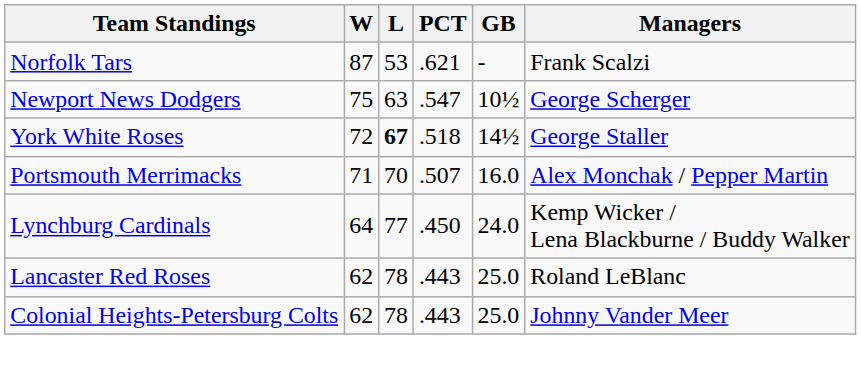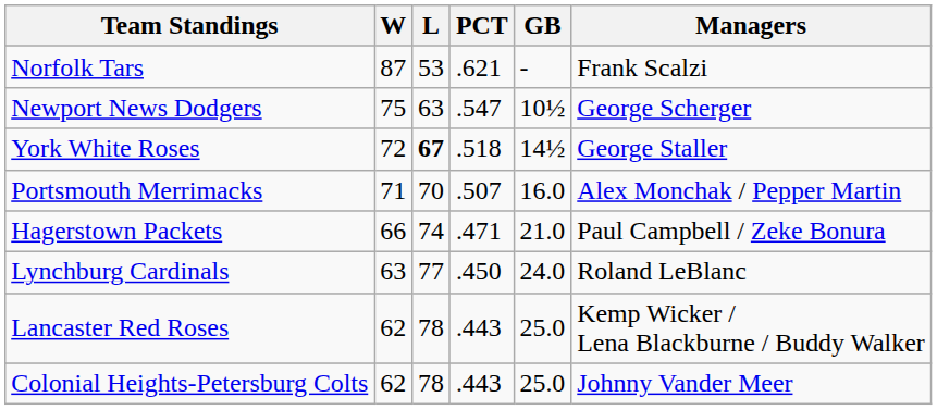 <table class="wikitable">
 <tr>
 <th>Team Standings</th>
 <th>W</th>
 <th>L</th>
 <th>PCT</th>
 <th>GB</th>
 <th>Managers</th>
 </tr>
 <tr>
 <td><a href='#'>Norfolk Tars</a></td>
 <td>87</td>
 <td>53</td>
 <td>.621</td>
 <td>-</td>
 <td>Frank Scalzi</td>
 </tr>
 <tr>
 <td><a href='#'>Newport News Dodgers</a></td>
 <td>75</td>
 <td>63</td>
 <td>.547</td>
 <td>10½</td>
 <td><a href='#'>George Scherger</a></td>
 </tr>
 <tr>
 <td><a href='#'>York White Roses</a></td>
 <td>72</td>
 <td><strong>67</strong></td>
 <td>.518</td>
 <td>14½</td>
 <td><a href='#'>George Staller</a></td>
 </tr>
 <tr>
 <td><a href='#'>Portsmouth Merrimacks</a></td>
 <td>71</td>
 <td>70</td>
 <td>.507</td>
 <td>16.0</td>
 <td><a href='#'>Alex Monchak</a> / <a href='#'>Pepper Martin</a></td>
 </tr>
 <tr>
+<td><a href='#'>Hagerstown Packets</a></td>
+<td>66</td>
+<td>74</td>
+<td>.471</td>
+<td>21.0</td>
+<td>Paul Campbell / <a href='#'>Zeke Bonura</a></td>
+</tr>
+<tr>
 <td><a href='#'>Lynchburg Cardinals</a></td>
-<td>64</td>
+<td>63</td>
 <td>77</td>
 <td>.450</td>
 <td>24.0</td>
-<td>Kemp Wicker /<br> Lena Blackburne / Buddy Walker</td>
+<td>Roland LeBlanc</td>
 </tr>
 <tr>
 <td><a href='#'>Lancaster Red Roses</a></td>
 <td>62</td>
 <td>78</td>
 <td>.443</td>
 <td>25.0</td>
-<td>Roland LeBlanc</td>
+<td>Kemp Wicker /<br> Lena Blackburne / Buddy Walker</td>
 </tr>
 <tr>
 <td><a href='#'>Colonial Heights-Petersburg Colts</a></td>
 <td>62</td>
 <td>78</td>
 <td>.443</td>
 <td>25.0</td>
 <td><a href='#'>Johnny Vander Meer</a></td>
 </tr>
 </table>
